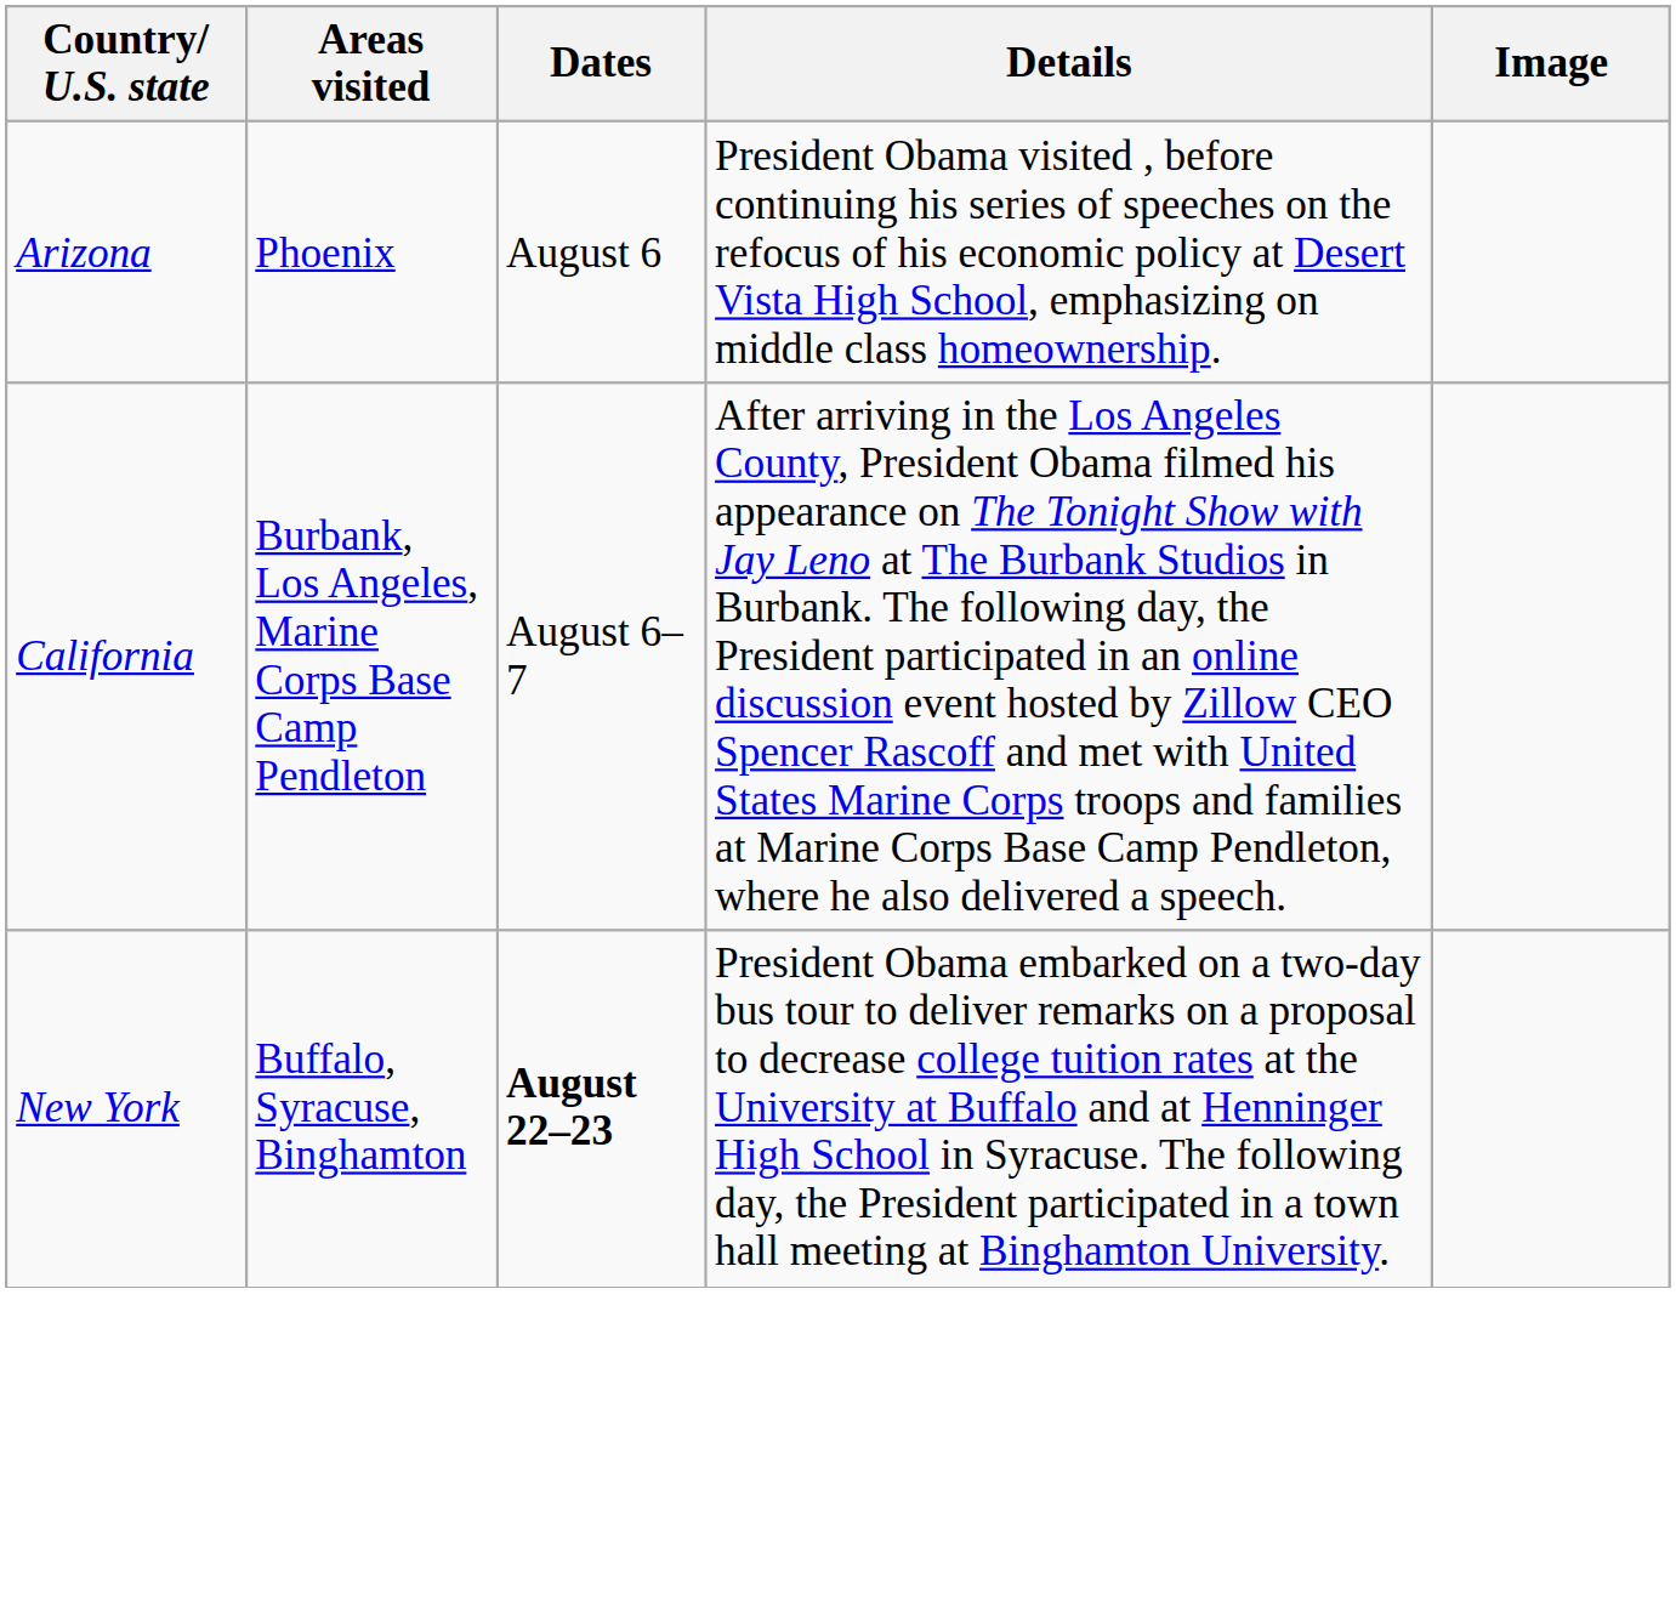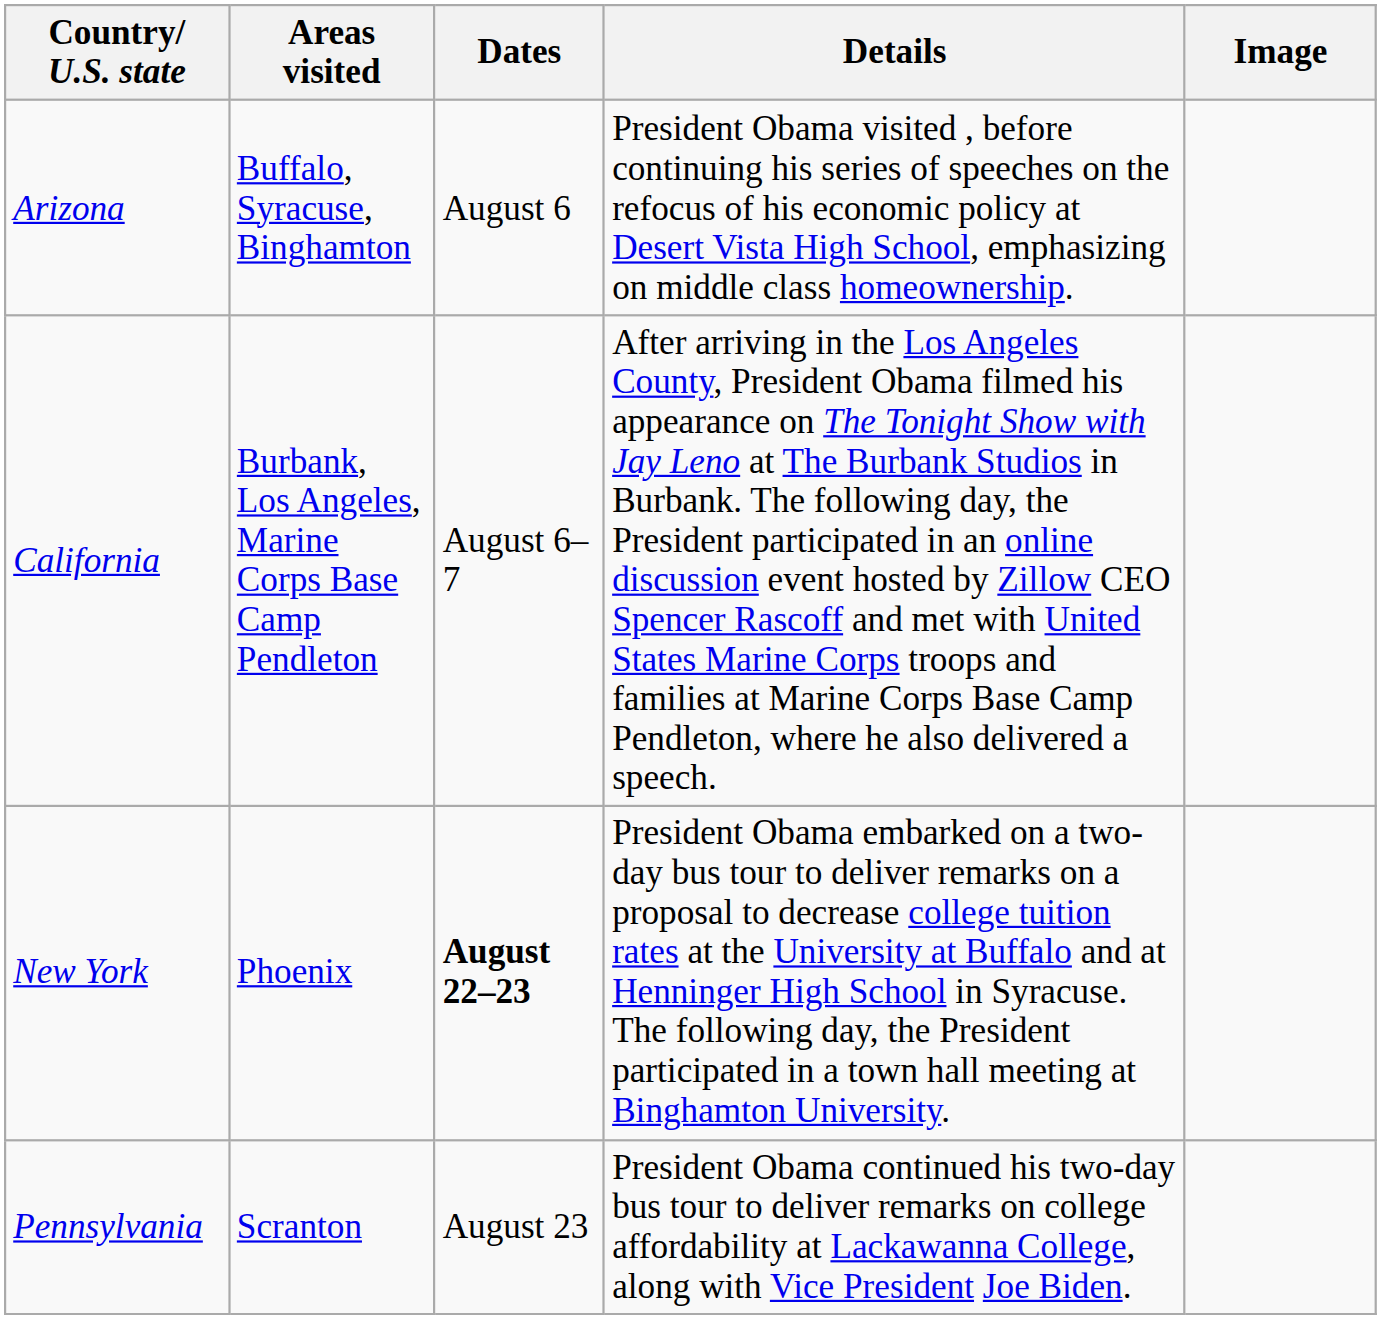 <table class="wikitable" style="margin: 1em auto 1em auto">
 <tr>
 <th width=110>Country/<br><em>U.S. state</em></th>
 <th width=100>Areas visited</th>
 <th width=110>Dates</th>
 <th width=550>Details</th>
 <th width=150>Image</th>
 </tr>
 <tr>
 <td> <em><a href='#'>Arizona</a></em></td>
-<td><a href='#'>Phoenix</a></td>
+<td><a href='#'>Buffalo</a>, <a href='#'>Syracuse</a>, <a href='#'>Binghamton</a></td>
 <td>August 6</td>
 <td>President Obama visited , before continuing his series of speeches on the refocus of his economic policy at <a href='#'>Desert Vista High School</a>, emphasizing on middle class <a href='#'>homeownership</a>.</td>
 <td></td>
 </tr>
 <tr>
 <td> <em><a href='#'>California</a></em></td>
 <td><a href='#'>Burbank</a>, <a href='#'>Los Angeles</a>, <a href='#'>Marine Corps Base Camp Pendleton</a></td>
 <td>August 6–7</td>
 <td>After arriving in the <a href='#'>Los Angeles County</a>, President Obama filmed his appearance on <em><a href='#'>The Tonight Show with Jay Leno</a></em> at <a href='#'>The Burbank Studios</a> in Burbank. The following day, the President participated in an <a href='#'>online discussion</a> event hosted by <a href='#'>Zillow</a> CEO <a href='#'>Spencer Rascoff</a> and met with <a href='#'>United States Marine Corps</a> troops and families at Marine Corps Base Camp Pendleton, where he also delivered a speech.</td>
 <td></td>
 </tr>
 <tr>
 <td> <em><a href='#'>New York</a></em></td>
-<td><a href='#'>Buffalo</a>, <a href='#'>Syracuse</a>, <a href='#'>Binghamton</a></td>
+<td><a href='#'>Phoenix</a></td>
 <td><strong>August 22–23</strong></td>
 <td>President Obama embarked on a two-day bus tour to deliver remarks on a proposal to decrease <a href='#'>college tuition rates</a> at the <a href='#'>University at Buffalo</a> and at <a href='#'>Henninger High School</a> in Syracuse. The following day, the President participated in a town hall meeting at <a href='#'>Binghamton University</a>.</td>
 <td></td>
 </tr>
+<tr>
+<td> <em><a href='#'>Pennsylvania</a></em></td>
+<td><a href='#'>Scranton</a></td>
+<td>August 23</td>
+<td>President Obama continued his two-day bus tour to deliver remarks on college affordability at <a href='#'>Lackawanna College</a>, along with <a href='#'>Vice President</a> <a href='#'>Joe Biden</a>.</td>
+<td></td>
+</tr>
 </table>
